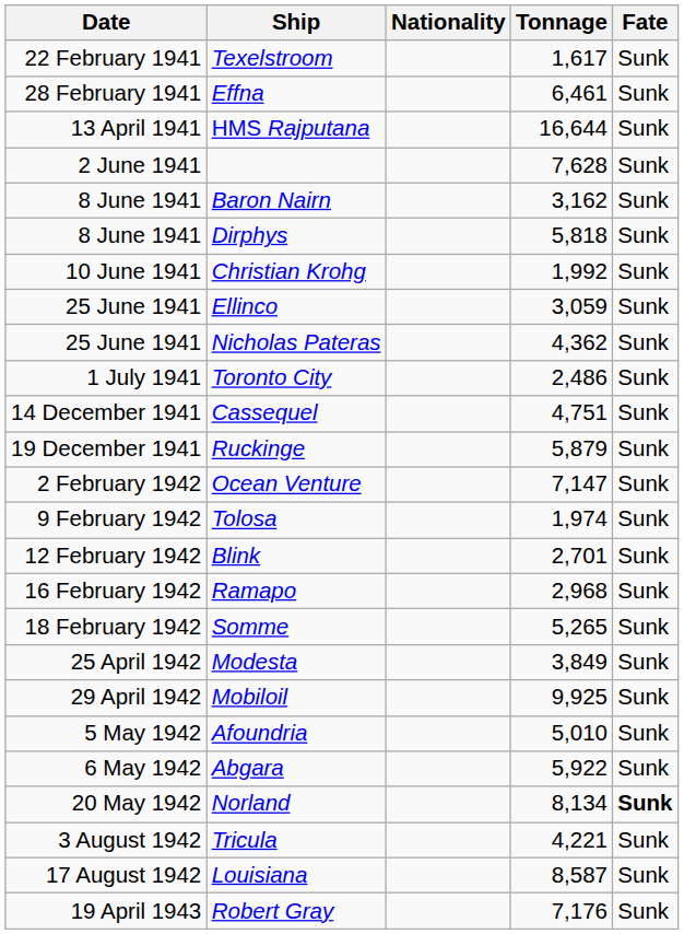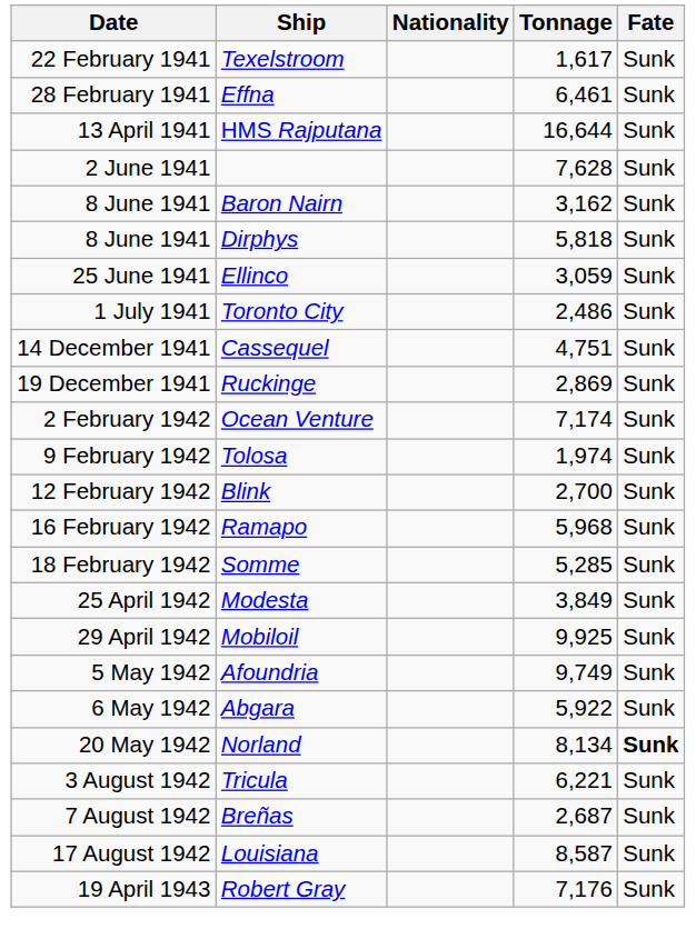 <table class="wikitable sortable" style="margin: 1em auto 1em auto;"|->
 <tr>
 <th>Date</th>
 <th>Ship</th>
 <th>Nationality</th>
 <th>Tonnage</th>
 <th>Fate</th>
 </tr>
 <tr>
 <td align="right">22 February 1941</td>
 <td align="left"><a href='#'><em>Texelstroom</em></a></td>
 <td align="left"></td>
 <td align="right">1,617</td>
 <td align="left">Sunk</td>
 </tr>
 <tr>
 <td align="right">28 February 1941</td>
 <td align="left"><a href='#'><em>Effna</em></a></td>
 <td align="left"></td>
 <td align="right">6,461</td>
 <td align="left">Sunk</td>
 </tr>
 <tr>
 <td align="right">13 April 1941</td>
 <td align="left"><a href='#'>HMS <em>Rajputana</em></a></td>
 <td align="left"></td>
 <td align="right">16,644</td>
 <td align="left">Sunk</td>
 </tr>
 <tr>
 <td align="right">2 June 1941</td>
 <td align="left"></td>
 <td align="left"></td>
 <td align="right">7,628</td>
 <td align="left">Sunk</td>
 </tr>
 <tr>
 <td align="right">8 June 1941</td>
 <td align="left"><a href='#'><em>Baron Nairn</em></a></td>
 <td align="left"></td>
 <td align="right">3,162</td>
 <td align="left">Sunk</td>
 </tr>
 <tr>
 <td align="right">8 June 1941</td>
 <td align="left"><a href='#'><em>Dirphys</em></a></td>
 <td align="left"></td>
 <td align="right">5,818</td>
 <td align="left">Sunk</td>
 </tr>
 <tr>
-<td align="right">10 June 1941</td>
-<td align="left"><a href='#'><em>Christian Krohg</em></a></td>
-<td align="left"></td>
-<td align="right">1,992</td>
-<td align="left">Sunk</td>
-</tr>
-<tr>
 <td align="right">25 June 1941</td>
 <td align="left"><a href='#'><em>Ellinco</em></a></td>
 <td align="left"></td>
 <td align="right">3,059</td>
-<td align="left">Sunk</td>
-</tr>
-<tr>
-<td align="right">25 June 1941</td>
-<td align="left"><a href='#'><em>Nicholas Pateras</em></a></td>
-<td align="left"></td>
-<td align="right">4,362</td>
 <td align="left">Sunk</td>
 </tr>
 <tr>
 <td align="right">1 July 1941</td>
 <td align="left"><a href='#'><em>Toronto City</em></a></td>
 <td align="left"></td>
 <td align="right">2,486</td>
 <td align="left">Sunk</td>
 </tr>
 <tr>
 <td align="right">14 December 1941</td>
 <td align="left"><a href='#'><em>Cassequel</em></a></td>
 <td align="left"></td>
 <td align="right">4,751</td>
 <td align="left">Sunk</td>
 </tr>
 <tr>
 <td align="right">19 December 1941</td>
 <td align="left"><a href='#'><em>Ruckinge</em></a></td>
 <td align="left"></td>
-<td align="right">5,879</td>
+<td align="right">2,869</td>
 <td align="left">Sunk</td>
 </tr>
 <tr>
 <td align="right">2 February 1942</td>
 <td align="left"><a href='#'><em>Ocean Venture</em></a></td>
 <td align="left"></td>
-<td align="right">7,147</td>
+<td align="right">7,174</td>
 <td align="left">Sunk</td>
 </tr>
 <tr>
 <td align="right">9 February 1942</td>
 <td align="left"><a href='#'><em>Tolosa</em></a></td>
 <td align="left"></td>
 <td align="right">1,974</td>
 <td align="left">Sunk</td>
 </tr>
 <tr>
 <td align="right">12 February 1942</td>
 <td align="left"><a href='#'><em>Blink</em></a></td>
 <td align="left"></td>
-<td align="right">2,701</td>
+<td align="right">2,700</td>
 <td align="left">Sunk</td>
 </tr>
 <tr>
 <td align="right">16 February 1942</td>
 <td align="left"><a href='#'><em>Ramapo</em></a></td>
 <td align="left"></td>
-<td align="right">2,968</td>
+<td align="right">5,968</td>
 <td align="left">Sunk</td>
 </tr>
 <tr>
 <td align="right">18 February 1942</td>
 <td align="left"><a href='#'><em>Somme</em></a></td>
 <td align="left"></td>
-<td align="right">5,265</td>
+<td align="right">5,285</td>
 <td align="left">Sunk</td>
 </tr>
 <tr>
 <td align="right">25 April 1942</td>
 <td align="left"><a href='#'><em>Modesta</em></a></td>
 <td align="left"></td>
 <td align="right">3,849</td>
 <td align="left">Sunk</td>
 </tr>
 <tr>
 <td align="right">29 April 1942</td>
 <td align="left"><a href='#'><em>Mobiloil</em></a></td>
 <td align="left"></td>
 <td align="right">9,925</td>
 <td align="left">Sunk</td>
 </tr>
 <tr>
 <td align="right">5 May 1942</td>
 <td align="left"><a href='#'><em>Afoundria</em></a></td>
 <td align="left"></td>
-<td align="right">5,010</td>
+<td align="right">9,749</td>
 <td align="left">Sunk</td>
 </tr>
 <tr>
 <td align="right">6 May 1942</td>
 <td align="left"><a href='#'><em>Abgara</em></a></td>
 <td align="left"></td>
 <td align="right">5,922</td>
 <td align="left">Sunk</td>
 </tr>
 <tr>
 <td align="right">20 May 1942</td>
 <td align="left"><a href='#'><em>Norland</em></a></td>
 <td align="left"></td>
 <td align="right">8,134</td>
 <td align="left"><strong>Sunk</strong></td>
 </tr>
 <tr>
 <td align="right">3 August 1942</td>
 <td align="left"><a href='#'><em>Tricula</em></a></td>
 <td align="left"></td>
-<td align="right">4,221</td>
+<td align="right">6,221</td>
+<td align="left">Sunk</td>
+</tr>
+<tr>
+<td align="right">7 August 1942</td>
+<td align="left"><a href='#'><em>Breñas</em></a></td>
+<td align="left"></td>
+<td align="right">2,687</td>
 <td align="left">Sunk</td>
 </tr>
 <tr>
 <td align="right">17 August 1942</td>
 <td align="left"><a href='#'><em>Louisiana</em></a></td>
 <td align="left"></td>
 <td align="right">8,587</td>
 <td align="left">Sunk</td>
 </tr>
 <tr>
 <td align="right">19 April 1943</td>
 <td align="left"><a href='#'><em>Robert Gray</em></a></td>
 <td align="left"></td>
 <td align="right">7,176</td>
 <td align="left">Sunk</td>
 </tr>
 </table>
